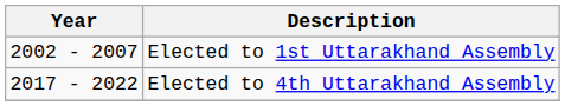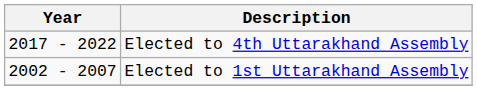 <table class="wikitable">
 <tr>
 <th>Year</th>
 <th>Description</th>
 </tr>
 <tr>
+<td>2017 - 2022</td>
+<td>Elected to <a href='#'>4th Uttarakhand Assembly</a></td>
+</tr>
+<tr>
 <td>2002 - 2007</td>
 <td>Elected to <a href='#'>1st Uttarakhand Assembly</a></td>
 </tr>
 <tr>
-<td>2017 - 2022</td>
-<td>Elected to <a href='#'>4th Uttarakhand Assembly</a></td>
-</tr>
-<tr>
 </tr>
 </table>
